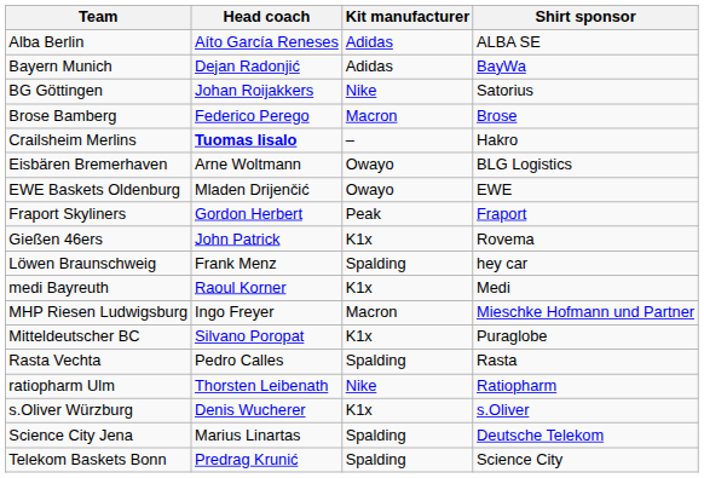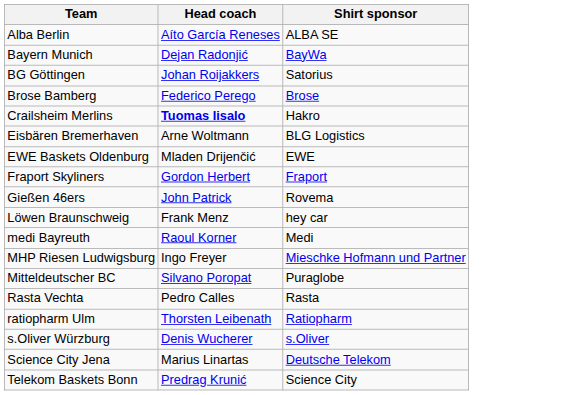 <table class="wikitable sortable">
 <tr>
 <th>Team</th>
 <th>Head coach</th>
-<th>Kit manufacturer</th>
 <th>Shirt sponsor</th>
 </tr>
 <tr>
 <td>Alba Berlin</td>
 <td> <a href='#'>Aíto García Reneses</a></td>
-<td><a href='#'>Adidas</a></td>
 <td>ALBA SE</td>
 </tr>
 <tr>
 <td>Bayern Munich</td>
 <td> <a href='#'>Dejan Radonjić</a></td>
-<td>Adidas</td>
 <td><a href='#'>BayWa</a></td>
 </tr>
 <tr>
 <td>BG Göttingen</td>
 <td> <a href='#'>Johan Roijakkers</a></td>
-<td><a href='#'>Nike</a></td>
 <td>Satorius</td>
 </tr>
 <tr>
 <td>Brose Bamberg</td>
 <td> <a href='#'>Federico Perego</a></td>
-<td><a href='#'>Macron</a></td>
 <td><a href='#'>Brose</a></td>
 </tr>
 <tr>
 <td>Crailsheim Merlins</td>
 <td><strong> <a href='#'>Tuomas Iisalo</a></strong></td>
-<td>–</td>
 <td>Hakro</td>
 </tr>
 <tr>
 <td>Eisbären Bremerhaven</td>
 <td> Arne Woltmann</td>
-<td>Owayo</td>
 <td>BLG Logistics</td>
 </tr>
 <tr>
 <td>EWE Baskets Oldenburg</td>
 <td> Mladen Drijenčić</td>
-<td>Owayo</td>
 <td>EWE</td>
 </tr>
 <tr>
 <td>Fraport Skyliners</td>
 <td> <a href='#'>Gordon Herbert</a></td>
-<td>Peak</td>
 <td><a href='#'>Fraport</a></td>
 </tr>
 <tr>
 <td>Gießen 46ers</td>
 <td> <a href='#'>John Patrick</a></td>
-<td>K1x</td>
 <td>Rovema</td>
 </tr>
 <tr>
 <td>Löwen Braunschweig</td>
 <td> Frank Menz</td>
-<td>Spalding</td>
 <td>hey car</td>
 </tr>
 <tr>
 <td>medi Bayreuth</td>
 <td> <a href='#'>Raoul Korner</a></td>
-<td>K1x</td>
 <td>Medi</td>
 </tr>
 <tr>
 <td>MHP Riesen Ludwigsburg</td>
 <td> Ingo Freyer</td>
-<td>Macron</td>
 <td><a href='#'>Mieschke Hofmann und Partner</a></td>
 </tr>
 <tr>
 <td>Mitteldeutscher BC</td>
 <td> <a href='#'>Silvano Poropat</a></td>
-<td>K1x</td>
 <td>Puraglobe</td>
 </tr>
 <tr>
 <td>Rasta Vechta</td>
 <td> Pedro Calles</td>
-<td>Spalding</td>
 <td>Rasta</td>
 </tr>
 <tr>
 <td>ratiopharm Ulm</td>
 <td> <a href='#'>Thorsten Leibenath</a></td>
-<td><a href='#'>Nike</a></td>
 <td><a href='#'>Ratiopharm</a></td>
 </tr>
 <tr>
 <td>s.Oliver Würzburg</td>
 <td> <a href='#'>Denis Wucherer</a></td>
-<td>K1x</td>
 <td><a href='#'>s.Oliver</a></td>
 </tr>
 <tr>
 <td>Science City Jena</td>
 <td> Marius Linartas</td>
-<td>Spalding</td>
 <td><a href='#'>Deutsche Telekom</a></td>
 </tr>
 <tr>
 <td>Telekom Baskets Bonn</td>
 <td> <a href='#'>Predrag Krunić</a></td>
-<td>Spalding</td>
 <td>Science City</td>
 </tr>
 </table>
